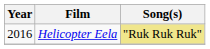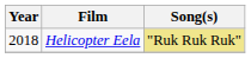 <table class="wikitable sortable">
 <tr>
 <th>Year</th>
 <th>Film</th>
 <th>Song(s)</th>
 </tr>
 <tr>
-<td>2016</td>
+<td>2018</td>
 <td><em><a href='#'>Helicopter Eela</a></em></td>
 <td style="background: khaki;">"Ruk Ruk Ruk"</td>
 </tr>
 <tr>
 </tr>
 </table>
